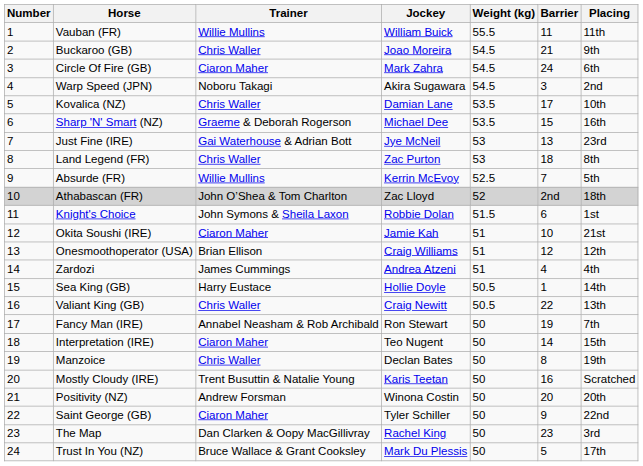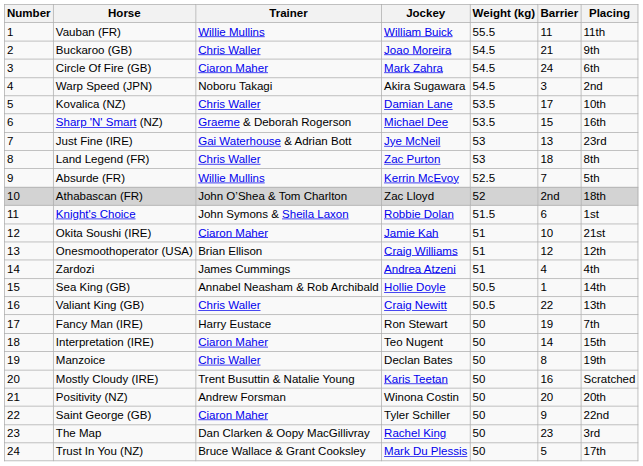 <table class="sortable wikitable">
 <tr>
 <th>Number</th>
 <th>Horse</th>
 <th>Trainer</th>
 <th>Jockey</th>
 <th>Weight (kg)</th>
 <th>Barrier</th>
 <th>Placing</th>
 </tr>
 <tr>
 <td>1</td>
 <td>Vauban (FR)</td>
 <td><a href='#'>Willie Mullins</a></td>
 <td><a href='#'>William Buick</a></td>
 <td>55.5</td>
 <td>11</td>
 <td>11th</td>
 </tr>
 <tr>
 <td>2</td>
 <td>Buckaroo (GB)</td>
 <td><a href='#'>Chris Waller</a></td>
 <td><a href='#'>Joao Moreira</a></td>
 <td>54.5</td>
 <td>21</td>
 <td>9th</td>
 </tr>
 <tr>
 <td>3</td>
 <td>Circle Of Fire (GB)</td>
 <td><a href='#'>Ciaron Maher</a></td>
 <td><a href='#'>Mark Zahra</a></td>
 <td>54.5</td>
 <td>24</td>
 <td>6th</td>
 </tr>
 <tr>
 <td>4</td>
 <td>Warp Speed (JPN)</td>
 <td>Noboru Takagi</td>
 <td>Akira Sugawara</td>
 <td>54.5</td>
 <td>3</td>
 <td>2nd</td>
 </tr>
 <tr>
 <td>5</td>
 <td>Kovalica (NZ)</td>
 <td><a href='#'>Chris Waller</a></td>
 <td><a href='#'>Damian Lane</a></td>
 <td>53.5</td>
 <td>17</td>
 <td>10th</td>
 </tr>
 <tr>
 <td>6</td>
 <td><a href='#'>Sharp 'N' Smart</a> (NZ)</td>
 <td><a href='#'>Graeme</a> & Deborah Rogerson</td>
 <td><a href='#'>Michael Dee</a></td>
 <td>53.5</td>
 <td>15</td>
 <td>16th</td>
 </tr>
 <tr>
 <td>7</td>
 <td>Just Fine (IRE)</td>
 <td><a href='#'>Gai Waterhouse</a> & Adrian Bott</td>
 <td><a href='#'>Jye McNeil</a></td>
 <td>53</td>
 <td>13</td>
 <td>23rd</td>
 </tr>
 <tr>
 <td>8</td>
 <td>Land Legend (FR)</td>
 <td><a href='#'>Chris Waller</a></td>
 <td><a href='#'>Zac Purton</a></td>
 <td>53</td>
 <td>18</td>
 <td>8th</td>
 </tr>
 <tr>
 <td>9</td>
 <td>Absurde (FR)</td>
 <td><a href='#'>Willie Mullins</a></td>
 <td><a href='#'>Kerrin McEvoy</a></td>
 <td>52.5</td>
 <td>7</td>
 <td>5th</td>
 </tr>
 <tr style="background:lightgrey; color:black;" |>
 <td>10</td>
 <td>Athabascan (FR)</td>
 <td>John O’Shea & Tom Charlton</td>
 <td>Zac Lloyd</td>
 <td>52</td>
 <td>2nd</td>
 <td>18th</td>
 </tr>
 <tr>
 <td>11</td>
 <td><a href='#'>Knight's Choice</a></td>
 <td>John Symons & <a href='#'>Sheila Laxon</a></td>
 <td><a href='#'>Robbie Dolan</a></td>
 <td>51.5</td>
 <td>6</td>
 <td>1st</td>
 </tr>
 <tr>
 <td>12</td>
 <td>Okita Soushi (IRE)</td>
 <td><a href='#'>Ciaron Maher</a></td>
 <td><a href='#'>Jamie Kah</a></td>
 <td>51</td>
 <td>10</td>
 <td>21st</td>
 </tr>
 <tr>
 <td>13</td>
 <td>Onesmoothoperator (USA)</td>
 <td>Brian Ellison</td>
 <td><a href='#'>Craig Williams</a></td>
 <td>51</td>
 <td>12</td>
 <td>12th</td>
 </tr>
 <tr>
 <td>14</td>
 <td>Zardozi</td>
 <td>James Cummings</td>
 <td><a href='#'>Andrea Atzeni</a></td>
 <td>51</td>
 <td>4</td>
 <td>4th</td>
 </tr>
 <tr>
 <td>15</td>
 <td>Sea King (GB)</td>
-<td>Harry Eustace</td>
+<td>Annabel Neasham & Rob Archibald</td>
 <td><a href='#'>Hollie Doyle</a></td>
 <td>50.5</td>
 <td>1</td>
 <td>14th</td>
 </tr>
 <tr>
 <td>16</td>
 <td>Valiant King (GB)</td>
 <td><a href='#'>Chris Waller</a></td>
 <td><a href='#'>Craig Newitt</a></td>
 <td>50.5</td>
 <td>22</td>
 <td>13th</td>
 </tr>
 <tr>
 <td>17</td>
 <td>Fancy Man (IRE)</td>
-<td>Annabel Neasham & Rob Archibald</td>
+<td>Harry Eustace</td>
 <td>Ron Stewart</td>
 <td>50</td>
 <td>19</td>
 <td>7th</td>
 </tr>
 <tr>
 <td>18</td>
 <td>Interpretation (IRE)</td>
 <td><a href='#'>Ciaron Maher</a></td>
 <td>Teo Nugent</td>
 <td>50</td>
 <td>14</td>
 <td>15th</td>
 </tr>
 <tr>
 <td>19</td>
 <td>Manzoice</td>
 <td><a href='#'>Chris Waller</a></td>
 <td>Declan Bates</td>
 <td>50</td>
 <td>8</td>
 <td>19th</td>
 </tr>
 <tr>
 <td>20</td>
 <td>Mostly Cloudy (IRE)</td>
 <td>Trent Busuttin & Natalie Young</td>
 <td><a href='#'>Karis Teetan</a></td>
 <td>50</td>
 <td>16</td>
 <td data-sort-value="24">Scratched</td>
 </tr>
 <tr>
 <td>21</td>
 <td>Positivity (NZ)</td>
 <td>Andrew Forsman</td>
 <td>Winona Costin</td>
 <td>50</td>
 <td>20</td>
 <td>20th</td>
 </tr>
 <tr>
 <td>22</td>
 <td>Saint George (GB)</td>
 <td><a href='#'>Ciaron Maher</a></td>
 <td>Tyler Schiller</td>
 <td>50</td>
 <td>9</td>
 <td>22nd</td>
 </tr>
 <tr>
 <td>23</td>
 <td>The Map</td>
 <td>Dan Clarken & Oopy MacGillivray</td>
 <td><a href='#'>Rachel King</a></td>
 <td>50</td>
 <td>23</td>
 <td>3rd</td>
 </tr>
 <tr>
 <td>24</td>
 <td>Trust In You (NZ)</td>
 <td>Bruce Wallace & Grant Cooksley</td>
 <td><a href='#'>Mark Du Plessis</a></td>
 <td>50</td>
 <td>5</td>
 <td>17th</td>
 </tr>
 </table>
